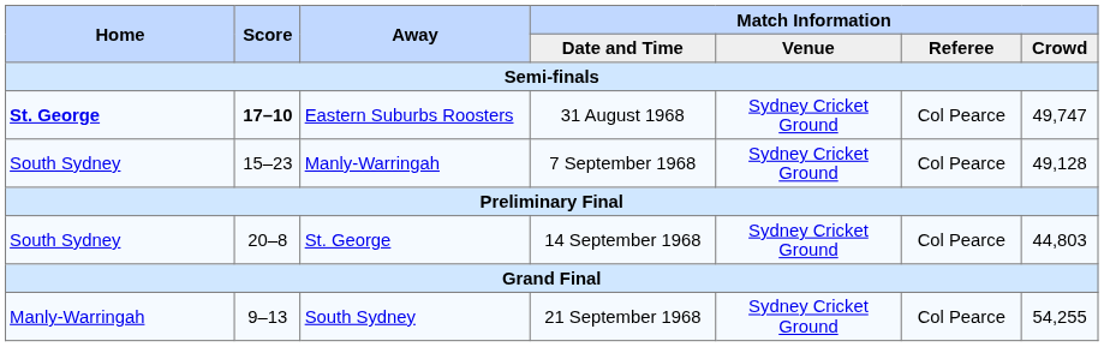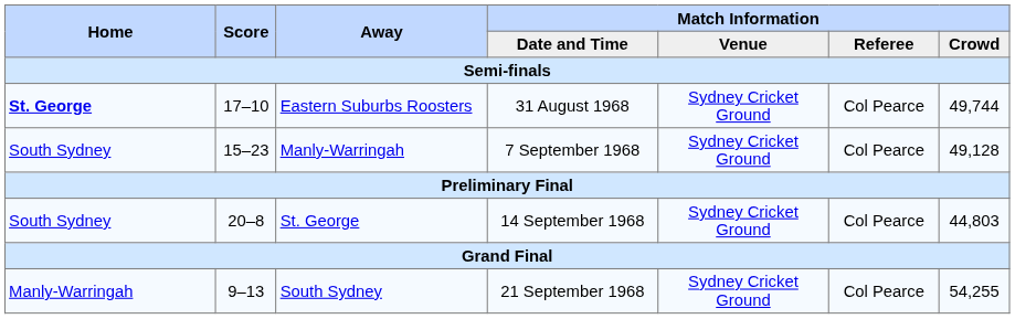 <table border=1 style="border-collapse:collapse; font-size:90%; text-align:center;" cellpadding=3 cellspacing=0 width=100%>
 <tr bgcolor=#C1D8FF>
 <th rowspan=2 width=21%>Home</th>
 <th rowspan=2 width=6%>Score</th>
 <th rowspan=2 width=21%>Away</th>
 <th colspan=6>Match Information</th>
 </tr>
 <tr bgcolor=#EFEFEF>
 <th width=17%>Date and Time</th>
 <th width=17%>Venue</th>
 <th width=11%>Referee</th>
 <th width=7%>Crowd</th>
 </tr>
 <tr bgcolor="#D0E7FF">
 <td colspan=7><strong>Semi-finals</strong></td>
 </tr>
 <tr bgcolor=#F5FAFF>
 <td align=left><strong> <a href='#'>St. George</a></strong></td>
-<td><strong>17–10</strong></td>
+<td>17–10</td>
 <td align=left> <a href='#'>Eastern Suburbs Roosters</a></td>
 <td>31 August 1968</td>
 <td><a href='#'>Sydney Cricket Ground</a></td>
 <td>Col Pearce</td>
-<td>49,747</td>
+<td>49,744</td>
 </tr>
 <tr bgcolor=#F5FAFF>
 <td align=left> <a href='#'>South Sydney</a></td>
 <td>15–23</td>
 <td align=left> <a href='#'>Manly-Warringah</a></td>
 <td>7 September 1968</td>
 <td><a href='#'>Sydney Cricket Ground</a></td>
 <td>Col Pearce</td>
 <td>49,128</td>
 </tr>
 <tr bgcolor="#D0E7FF">
 <td colspan=7><strong>Preliminary Final</strong></td>
 </tr>
 <tr bgcolor=#F5FAFF>
 <td align=left> <a href='#'>South Sydney</a></td>
 <td>20–8</td>
 <td align=left> <a href='#'>St. George</a></td>
 <td>14 September 1968</td>
 <td><a href='#'>Sydney Cricket Ground</a></td>
 <td>Col Pearce</td>
 <td>44,803</td>
 </tr>
 <tr bgcolor="#D0E7FF">
 <td colspan=7><strong>Grand Final</strong></td>
 </tr>
 <tr bgcolor=#F5FAFF>
 <td align=left> <a href='#'>Manly-Warringah</a></td>
 <td>9–13</td>
 <td align=left> <a href='#'>South Sydney</a></td>
 <td>21 September 1968</td>
 <td><a href='#'>Sydney Cricket Ground</a></td>
 <td>Col Pearce</td>
 <td>54,255</td>
 </tr>
 </table>
